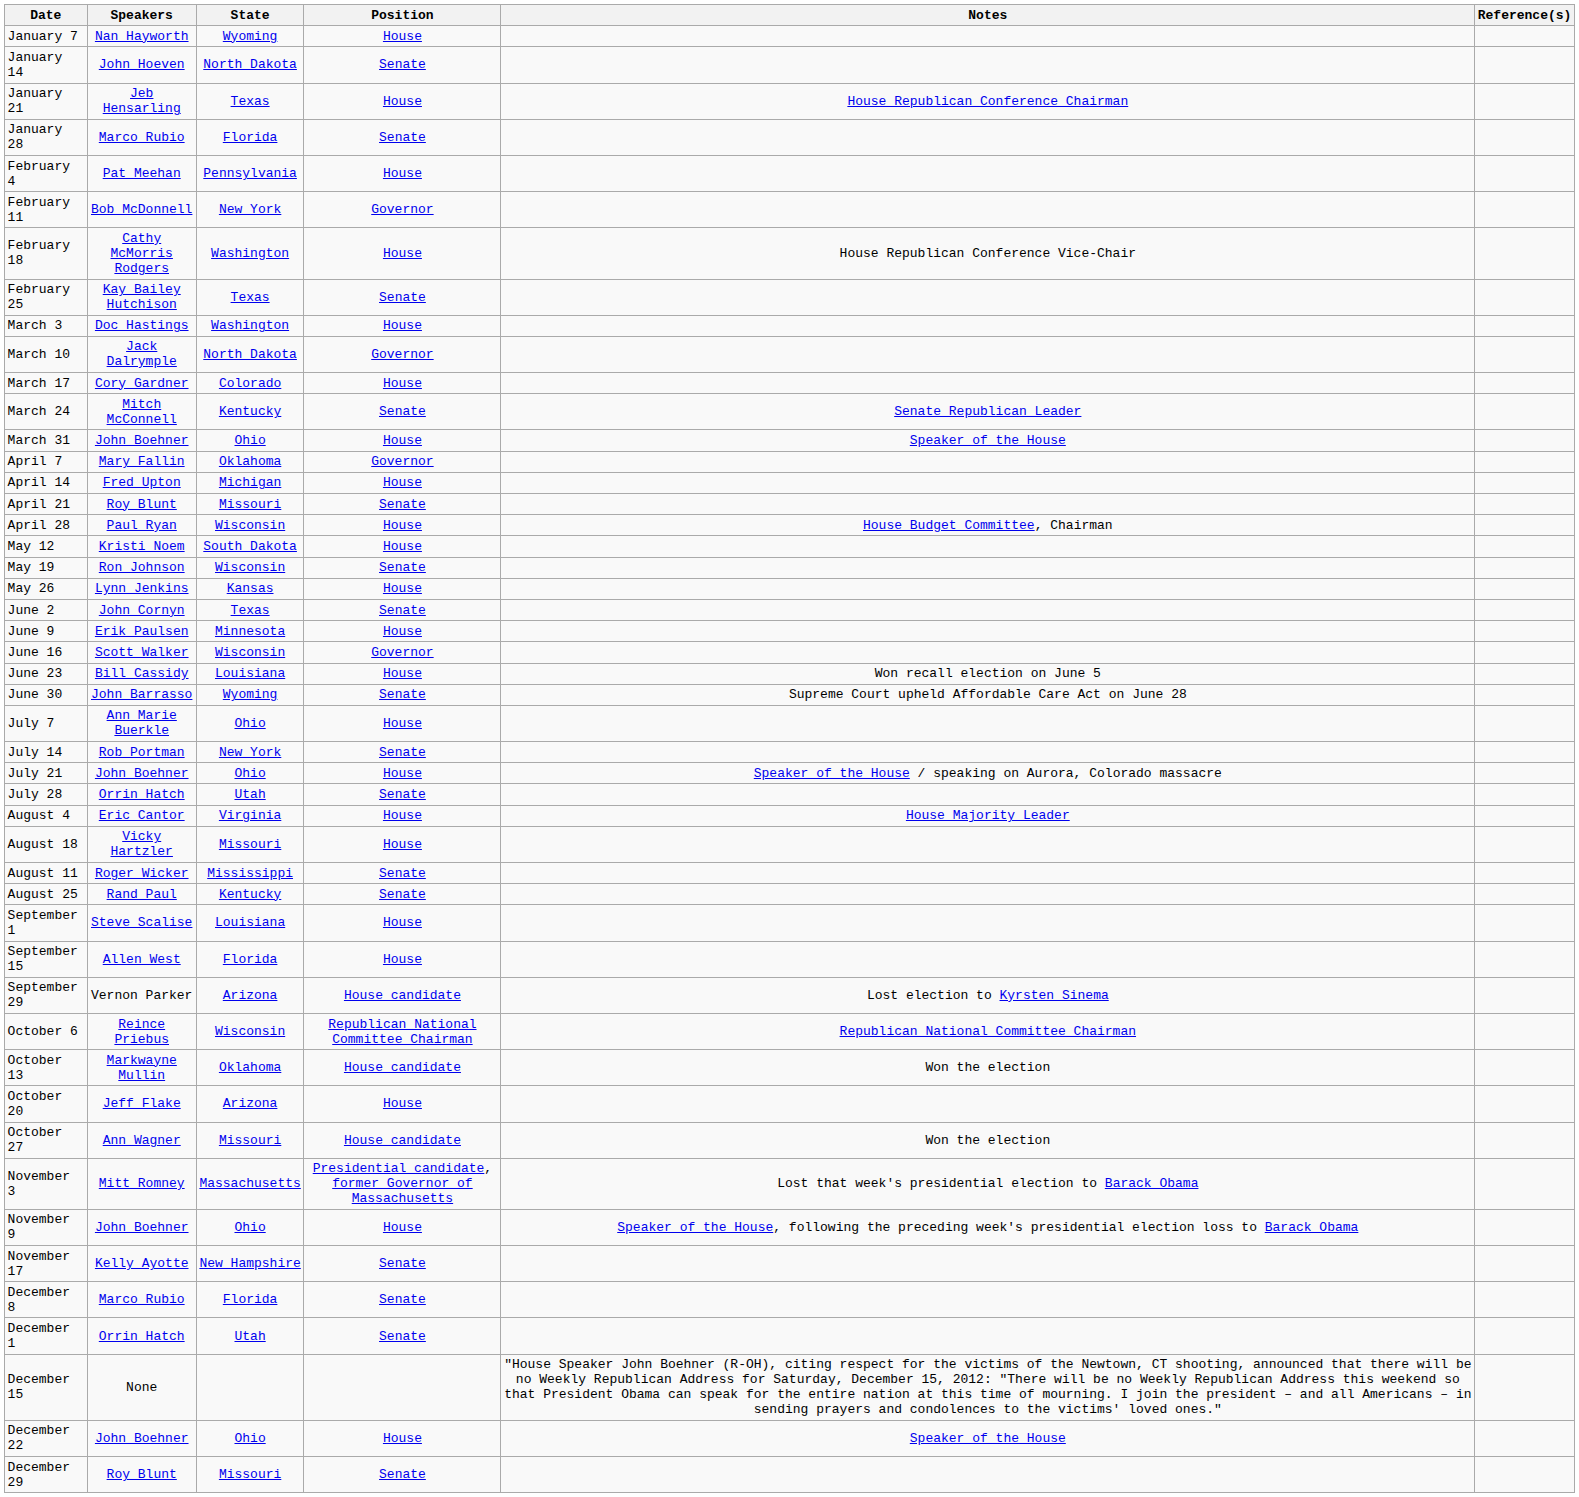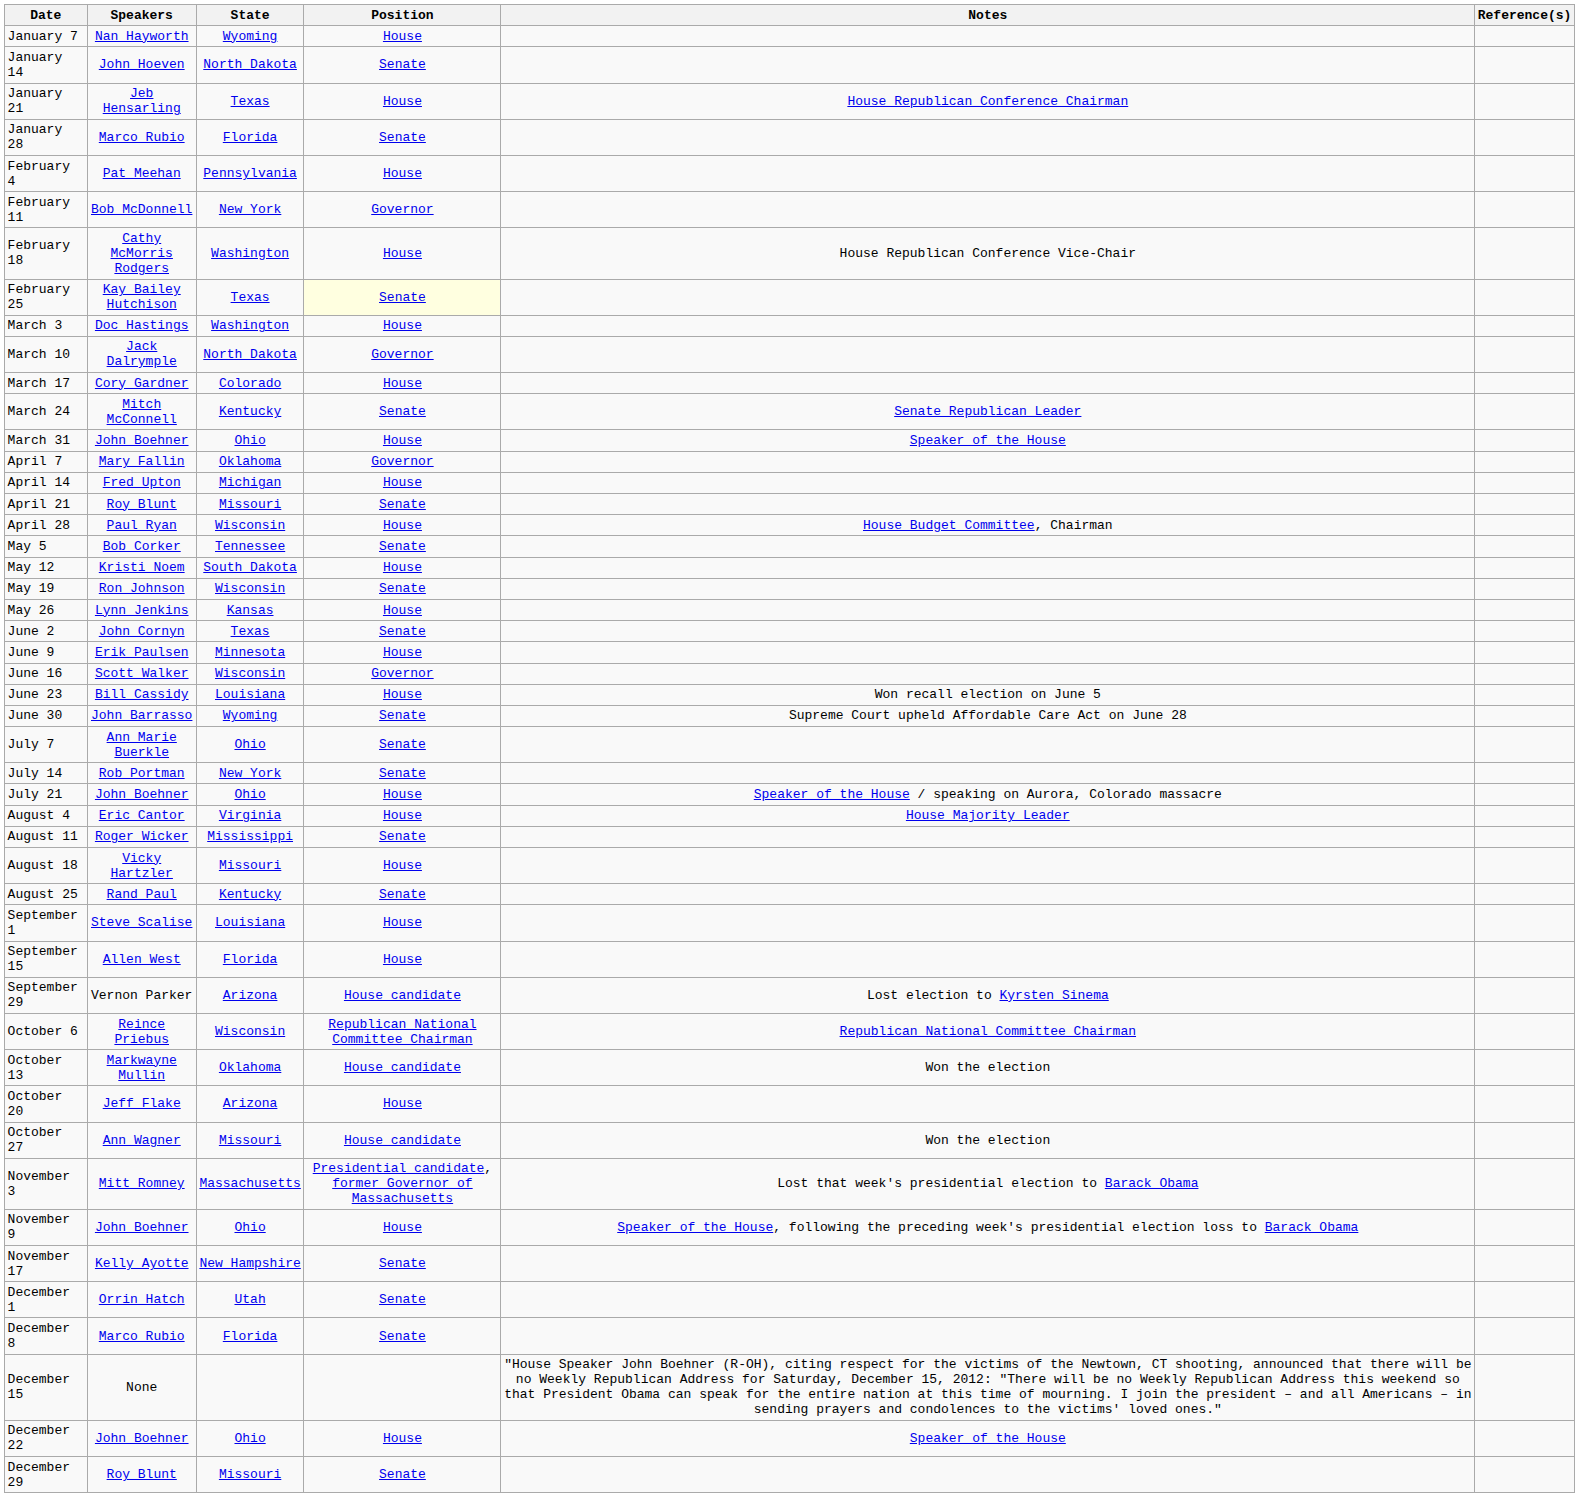 <table class="wikitable">
 <tr>
 <th style="text-align: center;">Date</th>
 <th style="text-align: center;">Speakers</th>
 <th style="text-align: center;">State</th>
 <th style="text-align: center;">Position</th>
 <th style="text-align: center;">Notes</th>
 <th style="text-align: center;">Reference(s)</th>
 </tr>
 <tr>
 <td>January 7</td>
 <td style="text-align: center;"><a href='#'>Nan Hayworth</a></td>
 <td style="text-align: center;"><a href='#'>Wyoming</a></td>
 <td style="text-align: center;"><a href='#'>House</a></td>
 <td style="text-align: center;"></td>
 <td style="text-align: center;"></td>
 </tr>
 <tr>
 <td>January 14</td>
 <td style="text-align: center;"><a href='#'>John Hoeven</a></td>
 <td style="text-align: center;"><a href='#'>North Dakota</a></td>
 <td style="text-align: center;"><a href='#'>Senate</a></td>
 <td style="text-align: center;"></td>
 <td style="text-align: center;"></td>
 </tr>
 <tr>
 <td>January 21</td>
 <td style="text-align: center;"><a href='#'>Jeb Hensarling</a></td>
 <td style="text-align: center;"><a href='#'>Texas</a></td>
 <td style="text-align: center;"><a href='#'>House</a></td>
 <td style="text-align: center;"><a href='#'>House Republican Conference Chairman</a></td>
 <td style="text-align: center;"></td>
 </tr>
 <tr>
 <td>January 28</td>
 <td style="text-align: center;"><a href='#'>Marco Rubio</a></td>
 <td style="text-align: center;"><a href='#'>Florida</a></td>
 <td style="text-align: center;"><a href='#'>Senate</a></td>
 <td style="text-align: center;"></td>
 <td style="text-align: center;"></td>
 </tr>
 <tr>
 <td>February 4</td>
 <td style="text-align: center;"><a href='#'>Pat Meehan</a></td>
 <td style="text-align: center;"><a href='#'>Pennsylvania</a></td>
 <td style="text-align: center;"><a href='#'>House</a></td>
 <td style="text-align: center;"></td>
 <td style="text-align: center;"></td>
 </tr>
 <tr>
 <td>February 11</td>
 <td style="text-align: center;"><a href='#'>Bob McDonnell</a></td>
 <td style="text-align: center;"><a href='#'>New York</a></td>
 <td style="text-align: center;"><a href='#'>Governor</a></td>
 <td style="text-align: center;"></td>
 <td style="text-align: center;"></td>
 </tr>
 <tr>
 <td>February 18</td>
 <td style="text-align: center;"><a href='#'>Cathy McMorris Rodgers</a></td>
 <td style="text-align: center;"><a href='#'>Washington</a></td>
 <td style="text-align: center;"><a href='#'>House</a></td>
 <td style="text-align: center;">House Republican Conference Vice-Chair</td>
 <td style="text-align: center;"></td>
 </tr>
 <tr>
 <td>February 25</td>
 <td style="text-align: center;"><a href='#'>Kay Bailey Hutchison</a></td>
 <td style="text-align: center;"><a href='#'>Texas</a></td>
-<td style="text-align: center;"><a href='#'>Senate</a></td>
+<td style="background: lightyellow; text-align: center;"><a href='#'>Senate</a></td>
 <td style="text-align: center;"></td>
 <td style="text-align: center;"></td>
 </tr>
 <tr>
 <td>March 3</td>
 <td style="text-align: center;"><a href='#'>Doc Hastings</a></td>
 <td style="text-align: center;"><a href='#'>Washington</a></td>
 <td style="text-align: center;"><a href='#'>House</a></td>
 <td style="text-align: center;"></td>
 <td style="text-align: center;"></td>
 </tr>
 <tr>
 <td>March 10</td>
 <td style="text-align: center;"><a href='#'>Jack Dalrymple</a></td>
 <td style="text-align: center;"><a href='#'>North Dakota</a></td>
 <td style="text-align: center;"><a href='#'>Governor</a></td>
 <td style="text-align: center;"></td>
 <td style="text-align: center;"></td>
 </tr>
 <tr>
 <td>March 17</td>
 <td style="text-align: center;"><a href='#'>Cory Gardner</a></td>
 <td style="text-align: center;"><a href='#'>Colorado</a></td>
 <td style="text-align: center;"><a href='#'>House</a></td>
 <td style="text-align: center;"></td>
 <td style="text-align: center;"></td>
 </tr>
 <tr>
 <td>March 24</td>
 <td style="text-align: center;"><a href='#'>Mitch McConnell</a></td>
 <td style="text-align: center;"><a href='#'>Kentucky</a></td>
 <td style="text-align: center;"><a href='#'>Senate</a></td>
 <td style="text-align: center;"><a href='#'>Senate Republican Leader</a></td>
 <td style="text-align: center;"></td>
 </tr>
 <tr>
 <td>March 31</td>
 <td style="text-align: center;"><a href='#'>John Boehner</a></td>
 <td style="text-align: center;"><a href='#'>Ohio</a></td>
 <td style="text-align: center;"><a href='#'>House</a></td>
 <td style="text-align: center;"><a href='#'>Speaker of the House</a></td>
 <td style="text-align: center;"></td>
 </tr>
 <tr>
 <td>April 7</td>
 <td style="text-align: center;"><a href='#'>Mary Fallin</a></td>
 <td style="text-align: center;"><a href='#'>Oklahoma</a></td>
 <td style="text-align: center;"><a href='#'>Governor</a></td>
 <td style="text-align: center;"></td>
 <td style="text-align: center;"></td>
 </tr>
 <tr>
 <td>April 14</td>
 <td style="text-align: center;"><a href='#'>Fred Upton</a></td>
 <td style="text-align: center;"><a href='#'>Michigan</a></td>
 <td style="text-align: center;"><a href='#'>House</a></td>
 <td style="text-align: center;"></td>
 <td style="text-align: center;"></td>
 </tr>
 <tr>
 <td>April 21</td>
 <td style="text-align: center;"><a href='#'>Roy Blunt</a></td>
 <td style="text-align: center;"><a href='#'>Missouri</a></td>
 <td style="text-align: center;"><a href='#'>Senate</a></td>
 <td style="text-align: center;"></td>
 <td style="text-align: center;"></td>
 </tr>
 <tr>
 <td>April 28</td>
 <td style="text-align: center;"><a href='#'>Paul Ryan</a></td>
 <td style="text-align: center;"><a href='#'>Wisconsin</a></td>
 <td style="text-align: center;"><a href='#'>House</a></td>
 <td style="text-align: center;"><a href='#'>House Budget Committee</a>, Chairman</td>
 <td style="text-align: center;"></td>
 </tr>
 <tr>
+<td>May 5</td>
+<td style="text-align: center;"><a href='#'>Bob Corker</a></td>
+<td style="text-align: center;"><a href='#'>Tennessee</a></td>
+<td style="text-align: center;"><a href='#'>Senate</a></td>
+<td style="text-align: center;"></td>
+<td style="text-align: center;"></td>
+</tr>
+<tr>
 <td>May 12</td>
 <td style="text-align: center;"><a href='#'>Kristi Noem</a></td>
 <td style="text-align: center;"><a href='#'>South Dakota</a></td>
 <td style="text-align: center;"><a href='#'>House</a></td>
 <td style="text-align: center;"></td>
 <td style="text-align: center;"></td>
 </tr>
 <tr>
 <td>May 19</td>
 <td style="text-align: center;"><a href='#'>Ron Johnson</a></td>
 <td style="text-align: center;"><a href='#'>Wisconsin</a></td>
 <td style="text-align: center;"><a href='#'>Senate</a></td>
 <td style="text-align: center;"></td>
 <td style="text-align: center;"></td>
 </tr>
 <tr>
 <td>May 26</td>
 <td style="text-align: center;"><a href='#'>Lynn Jenkins</a></td>
 <td style="text-align: center;"><a href='#'>Kansas</a></td>
 <td style="text-align: center;"><a href='#'>House</a></td>
 <td style="text-align: center;"></td>
 <td style="text-align: center;"></td>
 </tr>
 <tr>
 <td>June 2</td>
 <td style="text-align: center;"><a href='#'>John Cornyn</a></td>
 <td style="text-align: center;"><a href='#'>Texas</a></td>
 <td style="text-align: center;"><a href='#'>Senate</a></td>
 <td style="text-align: center;"></td>
 <td style="text-align: center;"></td>
 </tr>
 <tr>
 <td>June 9</td>
 <td style="text-align: center;"><a href='#'>Erik Paulsen</a></td>
 <td style="text-align: center;"><a href='#'>Minnesota</a></td>
 <td style="text-align: center;"><a href='#'>House</a></td>
 <td style="text-align: center;"></td>
 <td style="text-align: center;"></td>
 </tr>
 <tr>
 <td>June 16</td>
 <td style="text-align: center;"><a href='#'>Scott Walker</a></td>
 <td style="text-align: center;"><a href='#'>Wisconsin</a></td>
 <td style="text-align: center;"><a href='#'>Governor</a></td>
 <td style="text-align: center;"></td>
 <td style="text-align: center;"></td>
 </tr>
 <tr>
 <td>June 23</td>
 <td style="text-align: center;"><a href='#'>Bill Cassidy</a></td>
 <td style="text-align: center;"><a href='#'>Louisiana</a></td>
 <td style="text-align: center;"><a href='#'>House</a></td>
 <td style="text-align: center;">Won recall election on June 5</td>
 <td style="text-align: center;"></td>
 </tr>
 <tr>
 <td>June 30</td>
 <td style="text-align: center;"><a href='#'>John Barrasso</a></td>
 <td style="text-align: center;"><a href='#'>Wyoming</a></td>
 <td style="text-align: center;"><a href='#'>Senate</a></td>
 <td style="text-align: center;">Supreme Court upheld Affordable Care Act on June 28</td>
 <td style="text-align: center;"></td>
 </tr>
 <tr>
 <td>July 7</td>
 <td style="text-align: center;"><a href='#'>Ann Marie Buerkle</a></td>
 <td style="text-align: center;"><a href='#'>Ohio</a></td>
-<td style="text-align: center;"><a href='#'>House</a></td>
+<td style="text-align: center;"><a href='#'>Senate</a></td>
 <td style="text-align: center;"></td>
 <td style="text-align: center;"></td>
 </tr>
 <tr>
 <td>July 14</td>
 <td style="text-align: center;"><a href='#'>Rob Portman</a></td>
 <td style="text-align: center;"><a href='#'>New York</a></td>
 <td style="text-align: center;"><a href='#'>Senate</a></td>
 <td style="text-align: center;"></td>
 <td style="text-align: center;"></td>
 </tr>
 <tr>
 <td>July 21</td>
 <td style="text-align: center;"><a href='#'>John Boehner</a></td>
 <td style="text-align: center;"><a href='#'>Ohio</a></td>
 <td style="text-align: center;"><a href='#'>House</a></td>
 <td style="text-align: center;"><a href='#'>Speaker of the House</a> / speaking on Aurora, Colorado massacre</td>
 <td style="text-align: center;"></td>
 </tr>
 <tr>
-<td>July 28</td>
-<td style="text-align: center;"><a href='#'>Orrin Hatch</a></td>
-<td style="text-align: center;"><a href='#'>Utah</a></td>
-<td style="text-align: center;"><a href='#'>Senate</a></td>
-<td style="text-align: center;"></td>
-<td style="text-align: center;"></td>
-</tr>
-<tr>
 <td>August 4</td>
 <td style="text-align: center;"><a href='#'>Eric Cantor</a></td>
 <td style="text-align: center;"><a href='#'>Virginia</a></td>
 <td style="text-align: center;"><a href='#'>House</a></td>
 <td style="text-align: center;"><a href='#'>House Majority Leader</a></td>
 <td style="text-align: center;"></td>
 </tr>
 <tr>
+<td>August 11</td>
+<td style="text-align: center;"><a href='#'>Roger Wicker</a></td>
+<td style="text-align: center;"><a href='#'>Mississippi</a></td>
+<td style="text-align: center;"><a href='#'>Senate</a></td>
+<td style="text-align: center;"></td>
+<td style="text-align: center;"></td>
+</tr>
+<tr>
 <td>August 18</td>
 <td style="text-align: center;"><a href='#'>Vicky Hartzler</a></td>
 <td style="text-align: center;"><a href='#'>Missouri</a></td>
 <td style="text-align: center;"><a href='#'>House</a></td>
-<td style="text-align: center;"></td>
-<td style="text-align: center;"></td>
-</tr>
-<tr>
-<td>August 11</td>
-<td style="text-align: center;"><a href='#'>Roger Wicker</a></td>
-<td style="text-align: center;"><a href='#'>Mississippi</a></td>
-<td style="text-align: center;"><a href='#'>Senate</a></td>
 <td style="text-align: center;"></td>
 <td style="text-align: center;"></td>
 </tr>
 <tr>
 <td>August 25</td>
 <td style="text-align: center;"><a href='#'>Rand Paul</a></td>
 <td style="text-align: center;"><a href='#'>Kentucky</a></td>
 <td style="text-align: center;"><a href='#'>Senate</a></td>
 <td style="text-align: center;"></td>
 <td style="text-align: center;"></td>
 </tr>
 <tr>
 <td>September 1</td>
 <td style="text-align: center;"><a href='#'>Steve Scalise</a></td>
 <td style="text-align: center;"><a href='#'>Louisiana</a></td>
 <td style="text-align: center;"><a href='#'>House</a></td>
 <td style="text-align: center;"></td>
 <td style="text-align: center;"></td>
 </tr>
 <tr>
 <td>September 15</td>
 <td style="text-align: center;"><a href='#'>Allen West</a></td>
 <td style="text-align: center;"><a href='#'>Florida</a></td>
 <td style="text-align: center;"><a href='#'>House</a></td>
 <td style="text-align: center;"></td>
 <td style="text-align: center;"></td>
 </tr>
 <tr>
 <td>September 29</td>
 <td style="text-align: center;">Vernon Parker</td>
 <td style="text-align: center;"><a href='#'>Arizona</a></td>
 <td style="text-align: center;"><a href='#'>House candidate</a></td>
 <td style="text-align: center;">Lost election to <a href='#'>Kyrsten Sinema</a></td>
 <td style="text-align: center;"></td>
 </tr>
 <tr>
 <td>October 6</td>
 <td style="text-align: center;"><a href='#'>Reince Priebus</a></td>
 <td style="text-align: center;"><a href='#'>Wisconsin</a></td>
 <td style="text-align: center;"><a href='#'>Republican National Committee Chairman</a></td>
 <td style="text-align: center;"><a href='#'>Republican National Committee Chairman</a></td>
 <td style="text-align: center;"></td>
 </tr>
 <tr>
 <td>October 13</td>
 <td style="text-align: center;"><a href='#'>Markwayne Mullin</a></td>
 <td style="text-align: center;"><a href='#'>Oklahoma</a></td>
 <td style="text-align: center;"><a href='#'>House candidate</a></td>
 <td style="text-align: center;">Won the election</td>
 <td style="text-align: center;"></td>
 </tr>
 <tr>
 <td>October 20</td>
 <td style="text-align: center;"><a href='#'>Jeff Flake</a></td>
 <td style="text-align: center;"><a href='#'>Arizona</a></td>
 <td style="text-align: center;"><a href='#'>House</a></td>
 <td style="text-align: center;"></td>
 <td style="text-align: center;"></td>
 </tr>
 <tr>
 <td>October 27</td>
 <td style="text-align: center;"><a href='#'>Ann Wagner</a></td>
 <td style="text-align: center;"><a href='#'>Missouri</a></td>
 <td style="text-align: center;"><a href='#'>House candidate</a></td>
 <td style="text-align: center;">Won the election</td>
 <td style="text-align: center;"></td>
 </tr>
 <tr>
 <td>November 3</td>
 <td style="text-align: center;"><a href='#'>Mitt Romney</a></td>
 <td style="text-align: center;"><a href='#'>Massachusetts</a></td>
 <td style="text-align: center;"><a href='#'>Presidential candidate</a>, <a href='#'>former Governor of Massachusetts</a></td>
 <td style="text-align: center;">Lost that week's presidential election to <a href='#'>Barack Obama</a></td>
 <td style="text-align: center;"></td>
 </tr>
 <tr>
 <td>November 9</td>
 <td style="text-align: center;"><a href='#'>John Boehner</a></td>
 <td style="text-align: center;"><a href='#'>Ohio</a></td>
 <td style="text-align: center;"><a href='#'>House</a></td>
 <td style="text-align: center;"><a href='#'>Speaker of the House</a>, following the preceding week's presidential election loss to <a href='#'>Barack Obama</a></td>
 <td style="text-align: center;"></td>
 </tr>
 <tr>
 <td>November 17</td>
 <td style="text-align: center;"><a href='#'>Kelly Ayotte</a></td>
 <td style="text-align: center;"><a href='#'>New Hampshire</a></td>
 <td style="text-align: center;"><a href='#'>Senate</a></td>
 <td style="text-align: center;"></td>
 <td style="text-align: center;"></td>
 </tr>
 <tr>
-<td>December 8</td>
-<td style="text-align: center;"><a href='#'>Marco Rubio</a></td>
-<td style="text-align: center;"><a href='#'>Florida</a></td>
+<td>December 1</td>
+<td style="text-align: center;"><a href='#'>Orrin Hatch</a></td>
+<td style="text-align: center;"><a href='#'>Utah</a></td>
 <td style="text-align: center;"><a href='#'>Senate</a></td>
 <td style="text-align: center;"></td>
 <td style="text-align: center;"></td>
 </tr>
 <tr>
-<td>December 1</td>
-<td style="text-align: center;"><a href='#'>Orrin Hatch</a></td>
-<td style="text-align: center;"><a href='#'>Utah</a></td>
+<td>December 8</td>
+<td style="text-align: center;"><a href='#'>Marco Rubio</a></td>
+<td style="text-align: center;"><a href='#'>Florida</a></td>
 <td style="text-align: center;"><a href='#'>Senate</a></td>
 <td style="text-align: center;"></td>
 <td style="text-align: center;"></td>
 </tr>
 <tr>
 <td>December 15</td>
 <td style="text-align: center;">None</td>
 <td style="text-align: center;"></td>
 <td style="text-align: center;"></td>
 <td style="text-align: center;">"House Speaker John Boehner (R-OH), citing respect for the victims of the Newtown, CT shooting, announced that there will be no Weekly Republican Address for Saturday, December 15, 2012: "There will be no Weekly Republican Address this weekend so that President Obama can speak for the entire nation at this time of mourning.  I join the president – and all Americans – in sending prayers and condolences to the victims' loved ones."</td>
 <td style="text-align: center;"></td>
 </tr>
 <tr>
 <td>December 22</td>
 <td style="text-align: center;"><a href='#'>John Boehner</a></td>
 <td style="text-align: center;"><a href='#'>Ohio</a></td>
 <td style="text-align: center;"><a href='#'>House</a></td>
 <td style="text-align: center;"><a href='#'>Speaker of the House</a></td>
 <td style="text-align: center;"></td>
 </tr>
 <tr>
 <td>December 29</td>
 <td style="text-align: center;"><a href='#'>Roy Blunt</a></td>
 <td style="text-align: center;"><a href='#'>Missouri</a></td>
 <td style="text-align: center;"><a href='#'>Senate</a></td>
 <td style="text-align: center;"></td>
 <td style="text-align: center;"></td>
 </tr>
 </table>
